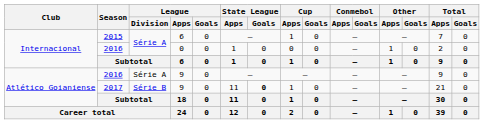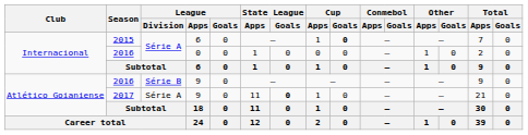 <table class="wikitable" style="text-align: center;">
 <tr>
 <th rowspan="2">Club</th>
 <th rowspan="2">Season</th>
 <th colspan="3">League</th>
 <th colspan="2">State League</th>
 <th colspan="2">Cup</th>
 <th colspan="2">Conmebol</th>
 <th colspan="2">Other</th>
 <th colspan="2">Total</th>
 </tr>
 <tr>
 <th>Division</th>
 <th>Apps</th>
 <th>Goals</th>
 <th>Apps</th>
 <th>Goals</th>
 <th>Apps</th>
 <th>Goals</th>
 <th>Apps</th>
 <th>Goals</th>
 <th>Apps</th>
 <th>Goals</th>
 <th>Apps</th>
 <th>Goals</th>
 </tr>
 <tr>
 <td rowspan=3 valign="center"><a href='#'>Internacional</a></td>
 <td><a href='#'>2015</a></td>
 <td rowspan=2><a href='#'>Série A</a></td>
 <td>6</td>
 <td>0</td>
 <td colspan="2">—</td>
 <td>1</td>
-<td>0</td>
+<td><strong>0</strong></td>
 <td colspan="2">—</td>
 <td colspan="2">—</td>
 <td>7</td>
 <td>0</td>
 </tr>
 <tr>
 <td><a href='#'>2016</a></td>
 <td>0</td>
 <td>0</td>
 <td>1</td>
 <td>0</td>
 <td>0</td>
 <td>0</td>
 <td colspan="2">—</td>
 <td>1</td>
 <td>0</td>
 <td>2</td>
 <td>0</td>
 </tr>
 <tr>
 <th colspan="2"><strong>Subtotal</strong></th>
 <th>6</th>
 <th>0</th>
 <th>1</th>
 <th>0</th>
 <th>1</th>
 <th>0</th>
 <th colspan="2">—</th>
 <th>1</th>
 <th>0</th>
 <th>9</th>
 <th>0</th>
 </tr>
 <tr>
 <td rowspan=3 valign="center"><a href='#'>Atlético Goianiense</a></td>
 <td><a href='#'>2016</a></td>
-<td>Série A</td>
+<td><a href='#'>Série B</a></td>
 <td>9</td>
 <td>0</td>
 <td colspan="2">—</td>
 <td colspan="2">—</td>
 <td colspan="2">—</td>
 <td colspan="2">—</td>
 <td>9</td>
 <td>0</td>
 </tr>
 <tr>
 <td><a href='#'>2017</a></td>
-<td><a href='#'>Série B</a></td>
+<td>Série A</td>
 <td>9</td>
 <td>0</td>
 <td>11</td>
 <td><strong>0</strong></td>
 <td>1</td>
 <td>0</td>
 <td colspan="2">—</td>
 <td colspan="2">—</td>
 <td>21</td>
 <td>0</td>
 </tr>
 <tr>
 <th colspan="2"><strong>Subtotal</strong></th>
 <th>18</th>
 <th>0</th>
 <th>11</th>
 <th>0</th>
 <th>1</th>
 <th>0</th>
 <th colspan="2">—</th>
 <th colspan="2">—</th>
 <th>30</th>
 <th>0</th>
 </tr>
 <tr>
 <th colspan="3"><strong>Career total</strong></th>
 <th>24</th>
 <th>0</th>
 <th>12</th>
 <th>0</th>
 <th>2</th>
 <th>0</th>
 <th colspan="2">—</th>
 <th>1</th>
 <th>0</th>
 <th>39</th>
 <th>0</th>
 </tr>
 </table>
